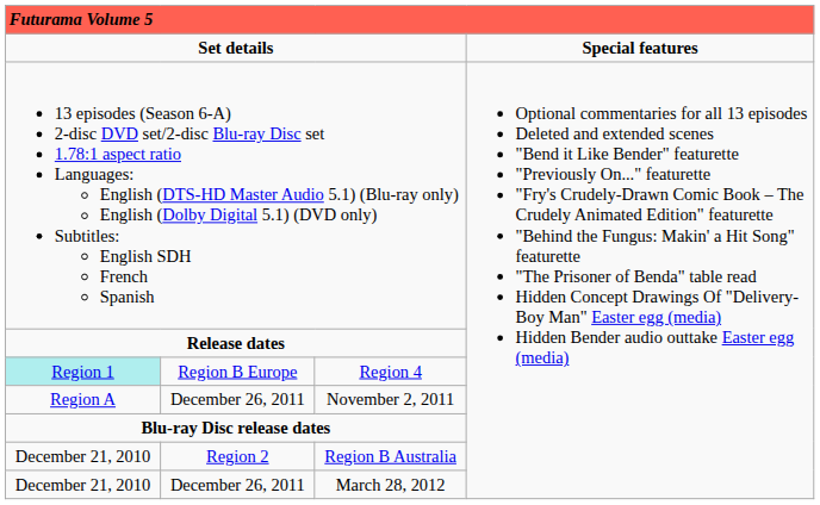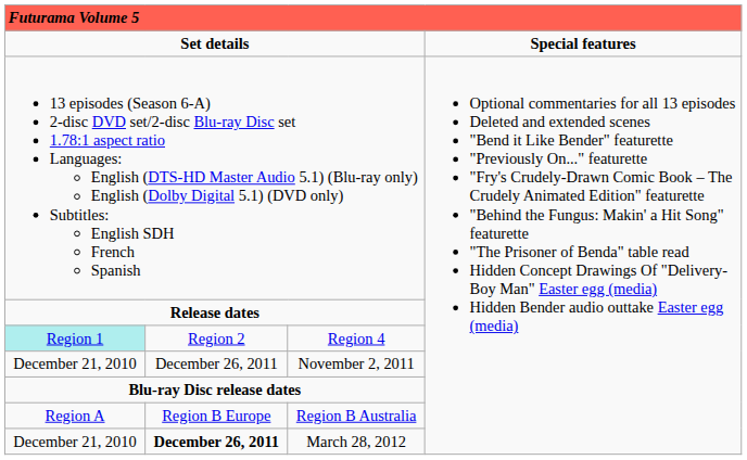 <table class="wikitable" style="font-size:95%;">
 <tr>
 <td colspan="5" style="background-color: #FF6052;"><strong><em>Futurama Volume 5</em></strong></td>
 </tr>
 <tr valign="top">
 <td align="center" width="400" colspan="3"><strong>Set details</strong></td>
 <td width="300" align="center"><strong>Special features</strong></td>
 </tr>
 <tr valign="top">
 <td colspan="3" align="left" width="400"><br><ul><li>13 episodes (Season 6-A)</li><li>2-disc <a href='#'>DVD</a> set/2-disc <a href='#'>Blu-ray Disc</a> set</li><li><a href='#'>1.78:1 aspect ratio</a></li><li>Languages:<ul><li>English (<a href='#'>DTS-HD Master Audio</a> 5.1) (Blu-ray only)</li><li>English (<a href='#'>Dolby Digital</a> 5.1) (DVD only)</li></ul></li><li>Subtitles:<ul><li>English SDH</li><li>French</li><li>Spanish</li></ul></li></ul></td>
 <td rowspan="7" align="left" width="300"><br><ul><li>Optional commentaries for all 13 episodes</li><li>Deleted and extended scenes</li><li>"Bend it Like Bender" featurette</li><li>"Previously On..." featurette</li><li>"Fry's Crudely-Drawn Comic Book – The Crudely Animated Edition" featurette</li><li>"Behind the Fungus: Makin' a Hit Song" featurette</li><li>"The Prisoner of Benda" table read</li><li>Hidden Concept Drawings Of "Delivery-Boy Man" <a href='#'>Easter egg (media)</a></li><li>Hidden Bender audio outtake <a href='#'>Easter egg (media)</a></li></ul></td>
 </tr>
 <tr>
 <td colspan="3" align="center"><strong>Release dates</strong></td>
 </tr>
 <tr>
 <td align="center" style="background: paleturquoise;"><a href='#'>Region 1</a></td>
-<td align="center"><a href='#'>Region B Europe</a></td>
+<td align="center"><a href='#'>Region 2</a></td>
 <td align="center"><a href='#'>Region 4</a></td>
 </tr>
 <tr>
-<td align="center"><a href='#'>Region A</a></td>
+<td align="center">December 21, 2010</td>
 <td align="center">December 26, 2011</td>
 <td align="center">November 2, 2011</td>
 </tr>
 <tr>
 <td colspan="3" align="center"><strong>Blu-ray Disc release dates</strong></td>
 </tr>
 <tr>
-<td align="center">December 21, 2010</td>
-<td align="center"><a href='#'>Region 2</a></td>
+<td align="center"><a href='#'>Region A</a></td>
+<td align="center"><a href='#'>Region B Europe</a></td>
 <td align="center"><a href='#'>Region B Australia</a></td>
 </tr>
 <tr>
 <td align="center">December 21, 2010</td>
-<td align="center">December 26, 2011</td>
+<td align="center"><strong>December 26, 2011</strong></td>
 <td align="center">March 28, 2012</td>
 </tr>
 </table>
